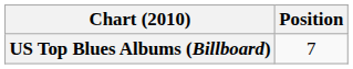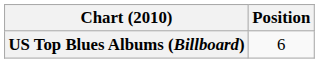 <table class="wikitable plainrowheaders" style="text-align:center">
 <tr>
 <th scope="col">Chart (2010)</th>
 <th scope="col">Position</th>
 </tr>
 <tr>
 <th scope="row">US Top Blues Albums (<em>Billboard</em>)</th>
-<td>7</td>
+<td>6</td>
 </tr>
 </table>
